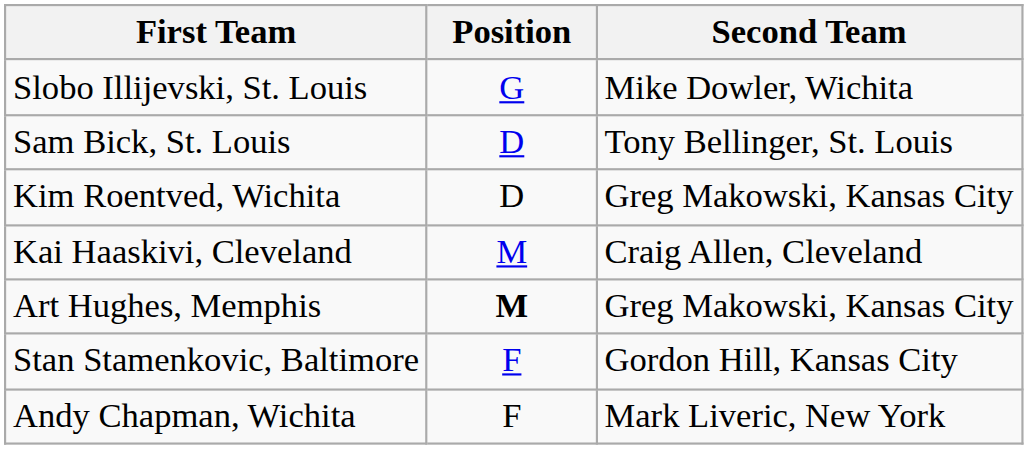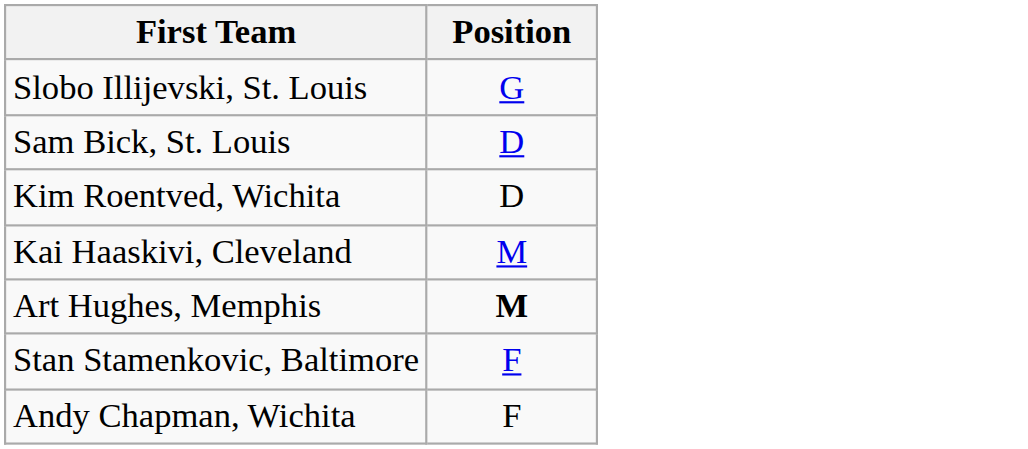 <table class="wikitable">
 <tr>
 <th>First Team</th>
 <th>  Position  </th>
-<th>Second Team</th>
 </tr>
 <tr>
 <td>Slobo Illijevski, St. Louis</td>
 <td align=center><a href='#'>G</a></td>
-<td>Mike Dowler, Wichita</td>
 </tr>
 <tr>
 <td>Sam Bick, St. Louis</td>
 <td align=center><a href='#'>D</a></td>
-<td>Tony Bellinger, St. Louis</td>
 </tr>
 <tr>
 <td>Kim Roentved, Wichita</td>
 <td align=center>D</td>
-<td>Greg Makowski, Kansas City</td>
 </tr>
 <tr>
 <td>Kai Haaskivi, Cleveland</td>
 <td align=center><a href='#'>M</a></td>
-<td>Craig Allen, Cleveland</td>
 </tr>
 <tr>
 <td>Art Hughes, Memphis</td>
 <td align=center><strong>M</strong></td>
-<td>Greg Makowski, Kansas City</td>
 </tr>
 <tr ->
 <td>Stan Stamenkovic, Baltimore</td>
 <td align=center><a href='#'>F</a></td>
-<td>Gordon Hill, Kansas City</td>
 </tr>
 <tr>
 <td>Andy Chapman, Wichita</td>
 <td align=center>F</td>
-<td>Mark Liveric, New York</td>
 </tr>
 </table>
